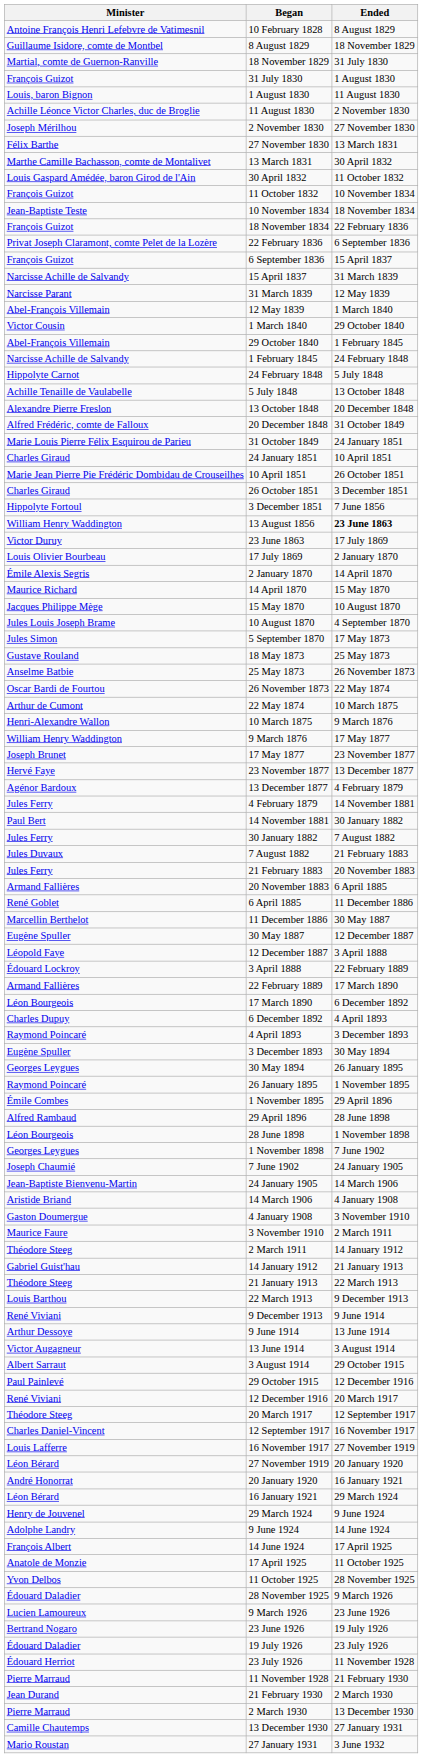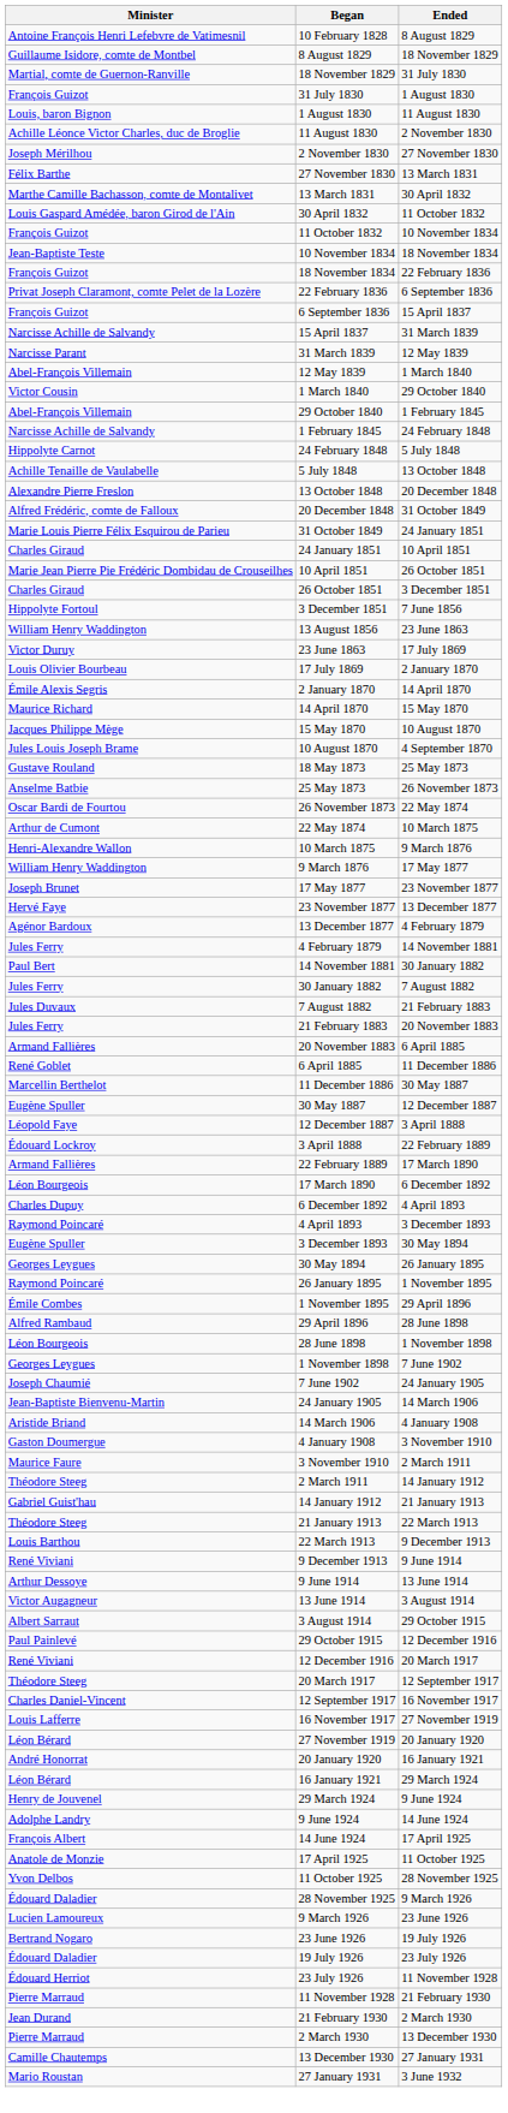 <table class="wikitable">
 <tr>
 <th>Minister</th>
 <th>Began</th>
 <th>Ended</th>
 </tr>
 <tr>
 <td><a href='#'>Antoine François Henri Lefebvre de Vatimesnil</a></td>
 <td>10 February 1828</td>
 <td>8 August 1829</td>
 </tr>
 <tr>
 <td><a href='#'>Guillaume Isidore, comte de Montbel</a></td>
 <td>8 August 1829</td>
 <td>18 November 1829</td>
 </tr>
 <tr>
 <td><a href='#'>Martial, comte de Guernon-Ranville</a></td>
 <td>18 November 1829</td>
 <td>31 July 1830</td>
 </tr>
 <tr>
 <td><a href='#'>François Guizot</a></td>
 <td>31 July 1830</td>
 <td>1 August 1830</td>
 </tr>
 <tr>
 <td><a href='#'>Louis, baron Bignon</a></td>
 <td>1 August 1830</td>
 <td>11 August 1830</td>
 </tr>
 <tr>
 <td><a href='#'>Achille Léonce Victor Charles, duc de Broglie</a></td>
 <td>11 August 1830</td>
 <td>2 November 1830</td>
 </tr>
 <tr>
 <td><a href='#'>Joseph Mérilhou</a></td>
 <td>2 November 1830</td>
 <td>27 November 1830</td>
 </tr>
 <tr>
 <td><a href='#'>Félix Barthe</a></td>
 <td>27 November 1830</td>
 <td>13 March 1831</td>
 </tr>
 <tr>
 <td><a href='#'>Marthe Camille Bachasson, comte de Montalivet</a></td>
 <td>13 March 1831</td>
 <td>30 April 1832</td>
 </tr>
 <tr>
 <td><a href='#'>Louis Gaspard Amédée, baron Girod de l'Ain</a></td>
 <td>30 April 1832</td>
 <td>11 October 1832</td>
 </tr>
 <tr>
 <td><a href='#'>François Guizot</a></td>
 <td>11 October 1832</td>
 <td>10 November 1834</td>
 </tr>
 <tr>
 <td><a href='#'>Jean-Baptiste Teste</a></td>
 <td>10 November 1834</td>
 <td>18 November 1834</td>
 </tr>
 <tr>
 <td><a href='#'>François Guizot</a></td>
 <td>18 November 1834</td>
 <td>22 February 1836</td>
 </tr>
 <tr>
 <td><a href='#'>Privat Joseph Claramont, comte Pelet de la Lozère</a></td>
 <td>22 February 1836</td>
 <td>6 September 1836</td>
 </tr>
 <tr>
 <td><a href='#'>François Guizot</a></td>
 <td>6 September 1836</td>
 <td>15 April 1837</td>
 </tr>
 <tr>
 <td><a href='#'>Narcisse Achille de Salvandy</a></td>
 <td>15 April 1837</td>
 <td>31 March 1839</td>
 </tr>
 <tr>
 <td><a href='#'>Narcisse Parant</a></td>
 <td>31 March 1839</td>
 <td>12 May 1839</td>
 </tr>
 <tr>
 <td><a href='#'>Abel-François Villemain</a></td>
 <td>12 May 1839</td>
 <td>1 March 1840</td>
 </tr>
 <tr>
 <td><a href='#'>Victor Cousin</a></td>
 <td>1 March 1840</td>
 <td>29 October 1840</td>
 </tr>
 <tr>
 <td><a href='#'>Abel-François Villemain</a></td>
 <td>29 October 1840</td>
 <td>1 February 1845</td>
 </tr>
 <tr>
 <td><a href='#'>Narcisse Achille de Salvandy</a></td>
 <td>1 February 1845</td>
 <td>24 February 1848</td>
 </tr>
 <tr>
 <td><a href='#'>Hippolyte Carnot</a></td>
 <td>24 February 1848</td>
 <td>5 July 1848</td>
 </tr>
 <tr>
 <td><a href='#'>Achille Tenaille de Vaulabelle</a></td>
 <td>5 July 1848</td>
 <td>13 October 1848</td>
 </tr>
 <tr>
 <td><a href='#'>Alexandre Pierre Freslon</a></td>
 <td>13 October 1848</td>
 <td>20 December 1848</td>
 </tr>
 <tr>
 <td><a href='#'>Alfred Frédéric, comte de Falloux</a></td>
 <td>20 December 1848</td>
 <td>31 October 1849</td>
 </tr>
 <tr>
 <td><a href='#'>Marie Louis Pierre Félix Esquirou de Parieu</a></td>
 <td>31 October 1849</td>
 <td>24 January 1851</td>
 </tr>
 <tr>
 <td><a href='#'>Charles Giraud</a></td>
 <td>24 January 1851</td>
 <td>10 April 1851</td>
 </tr>
 <tr>
 <td><a href='#'>Marie Jean Pierre Pie Frédéric Dombidau de Crouseilhes</a></td>
 <td>10 April 1851</td>
 <td>26 October 1851</td>
 </tr>
 <tr>
 <td><a href='#'>Charles Giraud</a></td>
 <td>26 October 1851</td>
 <td>3 December 1851</td>
 </tr>
 <tr>
 <td><a href='#'>Hippolyte Fortoul</a></td>
 <td>3 December 1851</td>
 <td>7 June 1856</td>
 </tr>
 <tr>
 <td><a href='#'>William Henry Waddington</a></td>
 <td>13 August 1856</td>
-<td><strong>23 June 1863</strong></td>
+<td>23 June 1863</td>
 </tr>
 <tr>
 <td><a href='#'>Victor Duruy</a></td>
 <td>23 June 1863</td>
 <td>17 July 1869</td>
 </tr>
 <tr>
 <td><a href='#'>Louis Olivier Bourbeau</a></td>
 <td>17 July 1869</td>
 <td>2 January 1870</td>
 </tr>
 <tr>
 <td><a href='#'>Émile Alexis Segris</a></td>
 <td>2 January 1870</td>
 <td>14 April 1870</td>
 </tr>
 <tr>
 <td><a href='#'>Maurice Richard</a></td>
 <td>14 April 1870</td>
 <td>15 May 1870</td>
 </tr>
 <tr>
 <td><a href='#'>Jacques Philippe Mège</a></td>
 <td>15 May 1870</td>
 <td>10 August 1870</td>
 </tr>
 <tr>
 <td><a href='#'>Jules Louis Joseph Brame</a></td>
 <td>10 August 1870</td>
 <td>4 September 1870</td>
-</tr>
-<tr>
-<td><a href='#'>Jules Simon</a></td>
-<td>5 September 1870</td>
-<td>17 May 1873</td>
 </tr>
 <tr>
 <td><a href='#'>Gustave Rouland</a></td>
 <td>18 May 1873</td>
 <td>25 May 1873</td>
 </tr>
 <tr>
 <td><a href='#'>Anselme Batbie</a></td>
 <td>25 May 1873</td>
 <td>26 November 1873</td>
 </tr>
 <tr>
 <td><a href='#'>Oscar Bardi de Fourtou</a></td>
 <td>26 November 1873</td>
 <td>22 May 1874</td>
 </tr>
 <tr>
 <td><a href='#'>Arthur de Cumont</a></td>
 <td>22 May 1874</td>
 <td>10 March 1875</td>
 </tr>
 <tr>
 <td><a href='#'>Henri-Alexandre Wallon</a></td>
 <td>10 March 1875</td>
 <td>9 March 1876</td>
 </tr>
 <tr>
 <td><a href='#'>William Henry Waddington</a></td>
 <td>9 March 1876</td>
 <td>17 May 1877</td>
 </tr>
 <tr>
 <td><a href='#'>Joseph Brunet</a></td>
 <td>17 May 1877</td>
 <td>23 November 1877</td>
 </tr>
 <tr>
 <td><a href='#'>Hervé Faye</a></td>
 <td>23 November 1877</td>
 <td>13 December 1877</td>
 </tr>
 <tr>
 <td><a href='#'>Agénor Bardoux</a></td>
 <td>13 December 1877</td>
 <td>4 February 1879</td>
 </tr>
 <tr>
 <td><a href='#'>Jules Ferry</a></td>
 <td>4 February 1879</td>
 <td>14 November 1881</td>
 </tr>
 <tr>
 <td><a href='#'>Paul Bert</a></td>
 <td>14 November 1881</td>
 <td>30 January 1882</td>
 </tr>
 <tr>
 <td><a href='#'>Jules Ferry</a></td>
 <td>30 January 1882</td>
 <td>7 August 1882</td>
 </tr>
 <tr>
 <td><a href='#'>Jules Duvaux</a></td>
 <td>7 August 1882</td>
 <td>21 February 1883</td>
 </tr>
 <tr>
 <td><a href='#'>Jules Ferry</a></td>
 <td>21 February 1883</td>
 <td>20 November 1883</td>
 </tr>
 <tr>
 <td><a href='#'>Armand Fallières</a></td>
 <td>20 November 1883</td>
 <td>6 April 1885</td>
 </tr>
 <tr>
 <td><a href='#'>René Goblet</a></td>
 <td>6 April 1885</td>
 <td>11 December 1886</td>
 </tr>
 <tr>
 <td><a href='#'>Marcellin Berthelot</a></td>
 <td>11 December 1886</td>
 <td>30 May 1887</td>
 </tr>
 <tr>
 <td><a href='#'>Eugène Spuller</a></td>
 <td>30 May 1887</td>
 <td>12 December 1887</td>
 </tr>
 <tr>
 <td><a href='#'>Léopold Faye</a></td>
 <td>12 December 1887</td>
 <td>3 April 1888</td>
 </tr>
 <tr>
 <td><a href='#'>Édouard Lockroy</a></td>
 <td>3 April 1888</td>
 <td>22 February 1889</td>
 </tr>
 <tr>
 <td><a href='#'>Armand Fallières</a></td>
 <td>22 February 1889</td>
 <td>17 March 1890</td>
 </tr>
 <tr>
 <td><a href='#'>Léon Bourgeois</a></td>
 <td>17 March 1890</td>
 <td>6 December 1892</td>
 </tr>
 <tr>
 <td><a href='#'>Charles Dupuy</a></td>
 <td>6 December 1892</td>
 <td>4 April 1893</td>
 </tr>
 <tr>
 <td><a href='#'>Raymond Poincaré</a></td>
 <td>4 April 1893</td>
 <td>3 December 1893</td>
 </tr>
 <tr>
 <td><a href='#'>Eugène Spuller</a></td>
 <td>3 December 1893</td>
 <td>30 May 1894</td>
 </tr>
 <tr>
 <td><a href='#'>Georges Leygues</a></td>
 <td>30 May 1894</td>
 <td>26 January 1895</td>
 </tr>
 <tr>
 <td><a href='#'>Raymond Poincaré</a></td>
 <td>26 January 1895</td>
 <td>1 November 1895</td>
 </tr>
 <tr>
 <td><a href='#'>Émile Combes</a></td>
 <td>1 November 1895</td>
 <td>29 April 1896</td>
 </tr>
 <tr>
 <td><a href='#'>Alfred Rambaud</a></td>
 <td>29 April 1896</td>
 <td>28 June 1898</td>
 </tr>
 <tr>
 <td><a href='#'>Léon Bourgeois</a></td>
 <td>28 June 1898</td>
 <td>1 November 1898</td>
 </tr>
 <tr>
 <td><a href='#'>Georges Leygues</a></td>
 <td>1 November 1898</td>
 <td>7 June 1902</td>
 </tr>
 <tr>
 <td><a href='#'>Joseph Chaumié</a></td>
 <td>7 June 1902</td>
 <td>24 January 1905</td>
 </tr>
 <tr>
 <td><a href='#'>Jean-Baptiste Bienvenu-Martin</a></td>
 <td>24 January 1905</td>
 <td>14 March 1906</td>
 </tr>
 <tr>
 <td><a href='#'>Aristide Briand</a></td>
 <td>14 March 1906</td>
 <td>4 January 1908</td>
 </tr>
 <tr>
 <td><a href='#'>Gaston Doumergue</a></td>
 <td>4 January 1908</td>
 <td>3 November 1910</td>
 </tr>
 <tr>
 <td><a href='#'>Maurice Faure</a></td>
 <td>3 November 1910</td>
 <td>2 March 1911</td>
 </tr>
 <tr>
 <td><a href='#'>Théodore Steeg</a></td>
 <td>2 March 1911</td>
 <td>14 January 1912</td>
 </tr>
 <tr>
 <td><a href='#'>Gabriel Guist'hau</a></td>
 <td>14 January 1912</td>
 <td>21 January 1913</td>
 </tr>
 <tr>
 <td><a href='#'>Théodore Steeg</a></td>
 <td>21 January 1913</td>
 <td>22 March 1913</td>
 </tr>
 <tr>
 <td><a href='#'>Louis Barthou</a></td>
 <td>22 March 1913</td>
 <td>9 December 1913</td>
 </tr>
 <tr>
 <td><a href='#'>René Viviani</a></td>
 <td>9 December 1913</td>
 <td>9 June 1914</td>
 </tr>
 <tr>
 <td><a href='#'>Arthur Dessoye</a></td>
 <td>9 June 1914</td>
 <td>13 June 1914</td>
 </tr>
 <tr>
 <td><a href='#'>Victor Augagneur</a></td>
 <td>13 June 1914</td>
 <td>3 August 1914</td>
 </tr>
 <tr>
 <td><a href='#'>Albert Sarraut</a></td>
 <td>3 August 1914</td>
 <td>29 October 1915</td>
 </tr>
 <tr>
 <td><a href='#'>Paul Painlevé</a></td>
 <td>29 October 1915</td>
 <td>12 December 1916</td>
 </tr>
 <tr>
 <td><a href='#'>René Viviani</a></td>
 <td>12 December 1916</td>
 <td>20 March 1917</td>
 </tr>
 <tr>
 <td><a href='#'>Théodore Steeg</a></td>
 <td>20 March 1917</td>
 <td>12 September 1917</td>
 </tr>
 <tr>
 <td><a href='#'>Charles Daniel-Vincent</a></td>
 <td>12 September 1917</td>
 <td>16 November 1917</td>
 </tr>
 <tr>
 <td><a href='#'>Louis Lafferre</a></td>
 <td>16 November 1917</td>
 <td>27 November 1919</td>
 </tr>
 <tr>
 <td><a href='#'>Léon Bérard</a></td>
 <td>27 November 1919</td>
 <td>20 January 1920</td>
 </tr>
 <tr>
 <td><a href='#'>André Honorrat</a></td>
 <td>20 January 1920</td>
 <td>16 January 1921</td>
 </tr>
 <tr>
 <td><a href='#'>Léon Bérard</a></td>
 <td>16 January 1921</td>
 <td>29 March 1924</td>
 </tr>
 <tr>
 <td><a href='#'>Henry de Jouvenel</a></td>
 <td>29 March 1924</td>
 <td>9 June 1924</td>
 </tr>
 <tr>
 <td><a href='#'>Adolphe Landry</a></td>
 <td>9 June 1924</td>
 <td>14 June 1924</td>
 </tr>
 <tr>
 <td><a href='#'>François Albert</a></td>
 <td>14 June 1924</td>
 <td>17 April 1925</td>
 </tr>
 <tr>
 <td><a href='#'>Anatole de Monzie</a></td>
 <td>17 April 1925</td>
 <td>11 October 1925</td>
 </tr>
 <tr>
 <td><a href='#'>Yvon Delbos</a></td>
 <td>11 October 1925</td>
 <td>28 November 1925</td>
 </tr>
 <tr>
 <td><a href='#'>Édouard Daladier</a></td>
 <td>28 November 1925</td>
 <td>9 March 1926</td>
 </tr>
 <tr>
 <td><a href='#'>Lucien Lamoureux</a></td>
 <td>9 March 1926</td>
 <td>23 June 1926</td>
 </tr>
 <tr>
 <td><a href='#'>Bertrand Nogaro</a></td>
 <td>23 June 1926</td>
 <td>19 July 1926</td>
 </tr>
 <tr>
 <td><a href='#'>Édouard Daladier</a></td>
 <td>19 July 1926</td>
 <td>23 July 1926</td>
 </tr>
 <tr>
 <td><a href='#'>Édouard Herriot</a></td>
 <td>23 July 1926</td>
 <td>11 November 1928</td>
 </tr>
 <tr>
 <td><a href='#'>Pierre Marraud</a></td>
 <td>11 November 1928</td>
 <td>21 February 1930</td>
 </tr>
 <tr>
 <td><a href='#'>Jean Durand</a></td>
 <td>21 February 1930</td>
 <td>2 March 1930</td>
 </tr>
 <tr>
 <td><a href='#'>Pierre Marraud</a></td>
 <td>2 March 1930</td>
 <td>13 December 1930</td>
 </tr>
 <tr>
 <td><a href='#'>Camille Chautemps</a></td>
 <td>13 December 1930</td>
 <td>27 January 1931</td>
 </tr>
 <tr>
 <td><a href='#'>Mario Roustan</a></td>
 <td>27 January 1931</td>
 <td>3 June 1932</td>
 </tr>
 </table>
